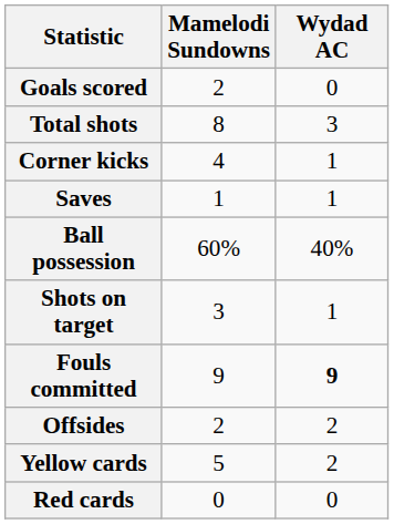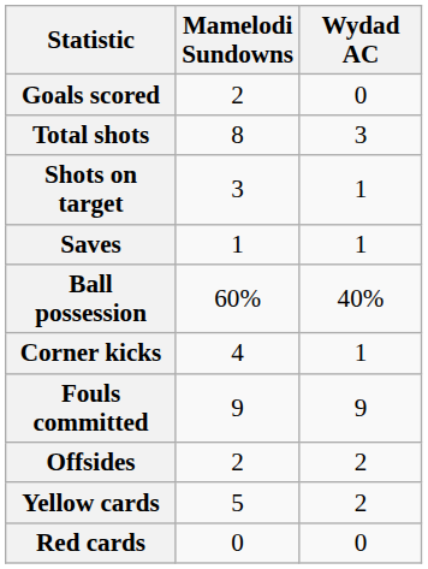 <table class="wikitable plainrowheaders" style="text-align:center">
 <tr>
 <th scope="col" style="width:100px">Statistic</th>
 <th scope="col" style="width:70px">Mamelodi Sundowns</th>
 <th scope="col" style="width:70px">Wydad AC</th>
 </tr>
 <tr>
 <th scope=row>Goals scored</th>
 <td>2</td>
 <td>0</td>
 </tr>
 <tr>
 <th scope=row>Total shots</th>
 <td>8</td>
 <td>3</td>
 </tr>
 <tr>
-<th scope=row>Corner kicks</th>
-<td>4</td>
+<th scope=row>Shots on target</th>
+<td>3</td>
 <td>1</td>
 </tr>
 <tr>
 <th scope=row>Saves</th>
 <td>1</td>
 <td>1</td>
 </tr>
 <tr>
 <th scope=row>Ball possession</th>
 <td>60%</td>
 <td>40%</td>
 </tr>
 <tr>
-<th scope=row>Shots on target</th>
-<td>3</td>
+<th scope=row>Corner kicks</th>
+<td>4</td>
 <td>1</td>
 </tr>
 <tr>
 <th scope=row>Fouls committed</th>
 <td>9</td>
-<td><strong>9</strong></td>
+<td>9</td>
 </tr>
 <tr>
 <th scope=row>Offsides</th>
 <td>2</td>
 <td>2</td>
 </tr>
 <tr>
 <th scope=row>Yellow cards</th>
 <td>5</td>
 <td>2</td>
 </tr>
 <tr>
 <th scope=row>Red cards</th>
 <td>0</td>
 <td>0</td>
 </tr>
 </table>
